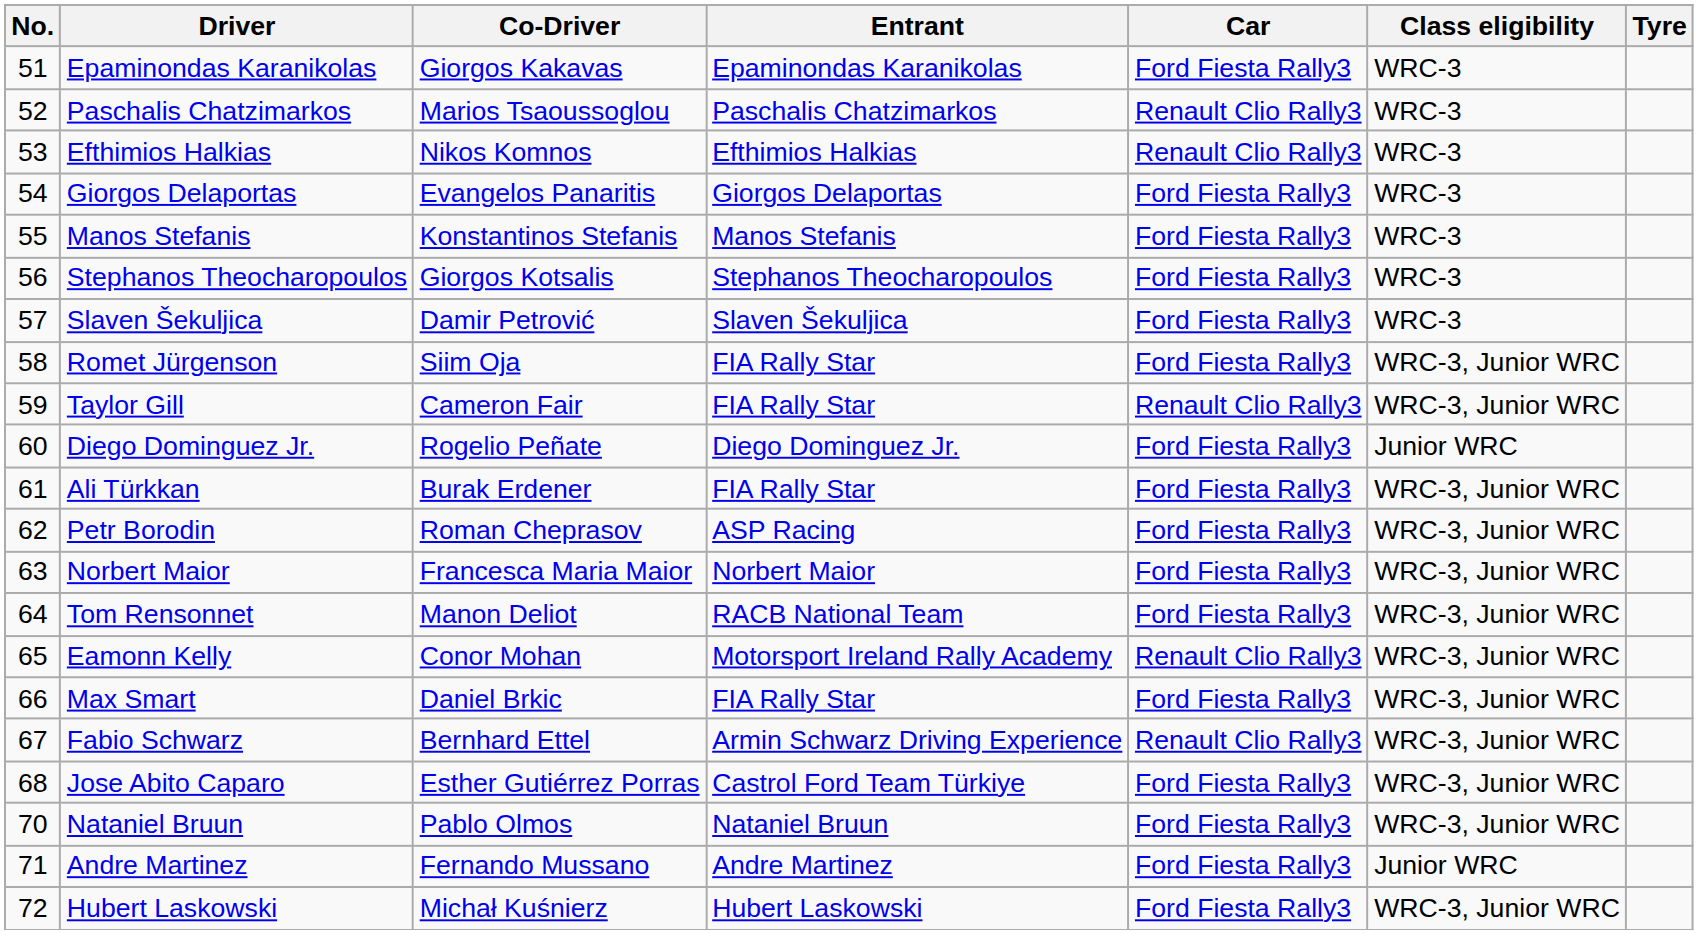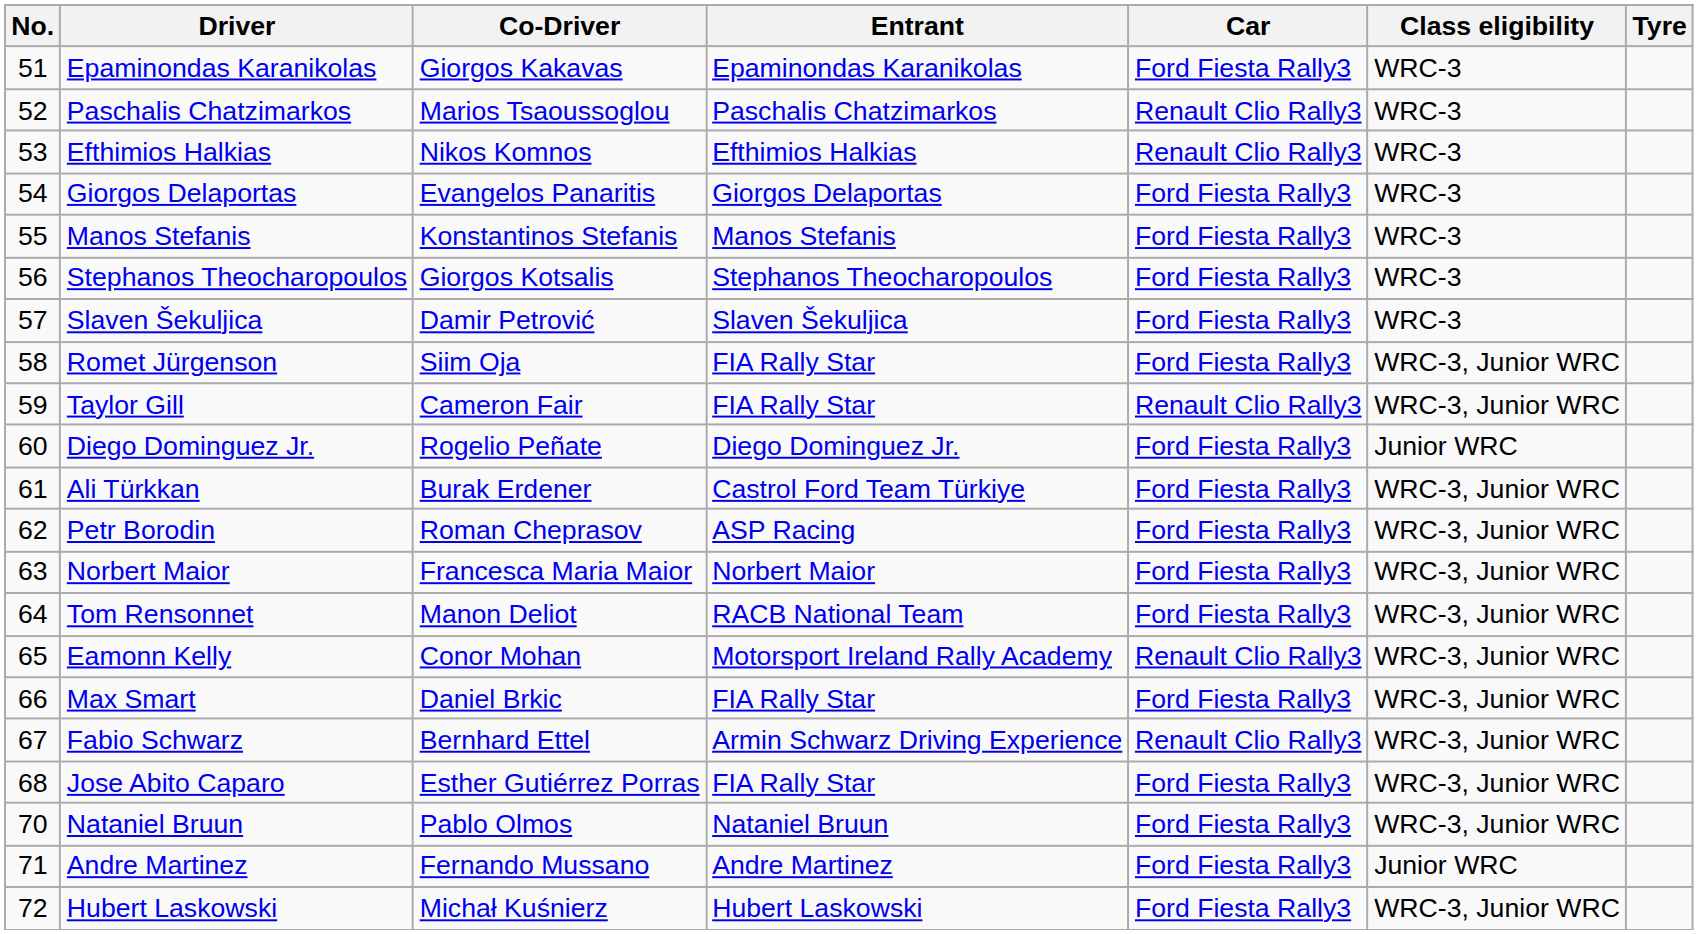 <table class="wikitable" style="font-size: 85%;">
 <tr>
 <th>No.</th>
 <th>Driver</th>
 <th>Co-Driver</th>
 <th>Entrant</th>
 <th>Car</th>
 <th>Class eligibility</th>
 <th>Tyre</th>
 </tr>
 <tr>
 <td align="center">51</td>
 <td> <a href='#'>Epaminondas Karanikolas</a></td>
 <td> <a href='#'>Giorgos Kakavas</a></td>
 <td> <a href='#'>Epaminondas Karanikolas</a></td>
 <td><a href='#'>Ford Fiesta Rally3</a></td>
 <td>WRC-3</td>
 <td align="center"></td>
 </tr>
 <tr>
 <td align="center">52</td>
 <td> <a href='#'>Paschalis Chatzimarkos</a></td>
 <td> <a href='#'>Marios Tsaoussoglou</a></td>
 <td> <a href='#'>Paschalis Chatzimarkos</a></td>
 <td><a href='#'>Renault Clio Rally3</a></td>
 <td>WRC-3</td>
 <td align="center"></td>
 </tr>
 <tr>
 <td align="center">53</td>
 <td> <a href='#'>Efthimios Halkias</a></td>
 <td> <a href='#'>Nikos Komnos</a></td>
 <td> <a href='#'>Efthimios Halkias</a></td>
 <td><a href='#'>Renault Clio Rally3</a></td>
 <td>WRC-3</td>
 <td align="center"></td>
 </tr>
 <tr>
 <td align="center">54</td>
 <td> <a href='#'>Giorgos Delaportas</a></td>
 <td> <a href='#'>Evangelos Panaritis</a></td>
 <td> <a href='#'>Giorgos Delaportas</a></td>
 <td><a href='#'>Ford Fiesta Rally3</a></td>
 <td>WRC-3</td>
 <td align="center"></td>
 </tr>
 <tr>
 <td align="center">55</td>
 <td> <a href='#'>Manos Stefanis</a></td>
 <td> <a href='#'>Konstantinos Stefanis</a></td>
 <td> <a href='#'>Manos Stefanis</a></td>
 <td><a href='#'>Ford Fiesta Rally3</a></td>
 <td>WRC-3</td>
 <td align="center"></td>
 </tr>
 <tr>
 <td align="center">56</td>
 <td> <a href='#'>Stephanos Theocharopoulos</a></td>
 <td> <a href='#'>Giorgos Kotsalis</a></td>
 <td> <a href='#'>Stephanos Theocharopoulos</a></td>
 <td><a href='#'>Ford Fiesta Rally3</a></td>
 <td>WRC-3</td>
 <td align="center"></td>
 </tr>
 <tr>
 <td align="center">57</td>
 <td> <a href='#'>Slaven Šekuljica</a></td>
 <td> <a href='#'>Damir Petrović</a></td>
 <td> <a href='#'>Slaven Šekuljica</a></td>
 <td><a href='#'>Ford Fiesta Rally3</a></td>
 <td>WRC-3</td>
 <td align="center"></td>
 </tr>
 <tr>
 <td align="center">58</td>
 <td> <a href='#'>Romet Jürgenson</a></td>
 <td> <a href='#'>Siim Oja</a></td>
 <td> <a href='#'>FIA Rally Star</a></td>
 <td><a href='#'>Ford Fiesta Rally3</a></td>
 <td>WRC-3, Junior WRC</td>
 <td align="center"></td>
 </tr>
 <tr>
 <td align="center">59</td>
 <td> <a href='#'>Taylor Gill</a></td>
 <td> <a href='#'>Cameron Fair</a></td>
 <td> <a href='#'>FIA Rally Star</a></td>
 <td><a href='#'>Renault Clio Rally3</a></td>
 <td>WRC-3, Junior WRC</td>
 <td align="center"></td>
 </tr>
 <tr>
 <td align="center">60</td>
 <td> <a href='#'>Diego Dominguez Jr.</a></td>
 <td> <a href='#'>Rogelio Peñate</a></td>
 <td> <a href='#'>Diego Dominguez Jr.</a></td>
 <td><a href='#'>Ford Fiesta Rally3</a></td>
 <td>Junior WRC</td>
 <td align="center"></td>
 </tr>
 <tr>
 <td align="center">61</td>
 <td> <a href='#'>Ali Türkkan</a></td>
 <td> <a href='#'>Burak Erdener</a></td>
-<td> <a href='#'>FIA Rally Star</a></td>
+<td> <a href='#'>Castrol Ford Team Türkiye</a></td>
 <td><a href='#'>Ford Fiesta Rally3</a></td>
 <td>WRC-3, Junior WRC</td>
 <td align="center"></td>
 </tr>
 <tr>
 <td align="center">62</td>
 <td> <a href='#'>Petr Borodin</a></td>
 <td> <a href='#'>Roman Cheprasov</a></td>
 <td> <a href='#'>ASP Racing</a></td>
 <td><a href='#'>Ford Fiesta Rally3</a></td>
 <td>WRC-3, Junior WRC</td>
 <td align="center"></td>
 </tr>
 <tr>
 <td align="center">63</td>
 <td> <a href='#'>Norbert Maior</a></td>
 <td> <a href='#'>Francesca Maria Maior</a></td>
 <td> <a href='#'>Norbert Maior</a></td>
 <td><a href='#'>Ford Fiesta Rally3</a></td>
 <td>WRC-3, Junior WRC</td>
 <td align="center"></td>
 </tr>
 <tr>
 <td align="center">64</td>
 <td> <a href='#'>Tom Rensonnet</a></td>
 <td> <a href='#'>Manon Deliot</a></td>
 <td> <a href='#'>RACB National Team</a></td>
 <td><a href='#'>Ford Fiesta Rally3</a></td>
 <td>WRC-3, Junior WRC</td>
 <td align="center"></td>
 </tr>
 <tr>
 <td align="center">65</td>
 <td> <a href='#'>Eamonn Kelly</a></td>
 <td> <a href='#'>Conor Mohan</a></td>
 <td> <a href='#'>Motorsport Ireland Rally Academy</a></td>
 <td><a href='#'>Renault Clio Rally3</a></td>
 <td>WRC-3, Junior WRC</td>
 <td align="center"></td>
 </tr>
 <tr>
 <td align="center">66</td>
 <td> <a href='#'>Max Smart</a></td>
 <td> <a href='#'>Daniel Brkic</a></td>
 <td> <a href='#'>FIA Rally Star</a></td>
 <td><a href='#'>Ford Fiesta Rally3</a></td>
 <td>WRC-3, Junior WRC</td>
 <td align="center"></td>
 </tr>
 <tr>
 <td align="center">67</td>
 <td> <a href='#'>Fabio Schwarz</a></td>
 <td> <a href='#'>Bernhard Ettel</a></td>
 <td> <a href='#'>Armin Schwarz Driving Experience</a></td>
 <td><a href='#'>Renault Clio Rally3</a></td>
 <td>WRC-3, Junior WRC</td>
 <td align="center"></td>
 </tr>
 <tr>
 <td align="center">68</td>
 <td> <a href='#'>Jose Abito Caparo</a></td>
 <td> <a href='#'>Esther Gutiérrez Porras</a></td>
-<td> <a href='#'>Castrol Ford Team Türkiye</a></td>
+<td> <a href='#'>FIA Rally Star</a></td>
 <td><a href='#'>Ford Fiesta Rally3</a></td>
 <td>WRC-3, Junior WRC</td>
 <td align="center"></td>
 </tr>
 <tr>
 <td align="center">70</td>
 <td> <a href='#'>Nataniel Bruun</a></td>
 <td> <a href='#'>Pablo Olmos</a></td>
 <td> <a href='#'>Nataniel Bruun</a></td>
 <td><a href='#'>Ford Fiesta Rally3</a></td>
 <td>WRC-3, Junior WRC</td>
 <td align="center"></td>
 </tr>
 <tr>
 <td align="center">71</td>
 <td> <a href='#'>Andre Martinez</a></td>
 <td> <a href='#'>Fernando Mussano</a></td>
 <td> <a href='#'>Andre Martinez</a></td>
 <td><a href='#'>Ford Fiesta Rally3</a></td>
 <td>Junior WRC</td>
 <td align="center"></td>
 </tr>
 <tr>
 <td align="center">72</td>
 <td> <a href='#'>Hubert Laskowski</a></td>
 <td> <a href='#'>Michał Kuśnierz</a></td>
 <td> <a href='#'>Hubert Laskowski</a></td>
 <td><a href='#'>Ford Fiesta Rally3</a></td>
 <td>WRC-3, Junior WRC</td>
 <td align="center"></td>
 </tr>
 <tr>
 </tr>
 </table>
